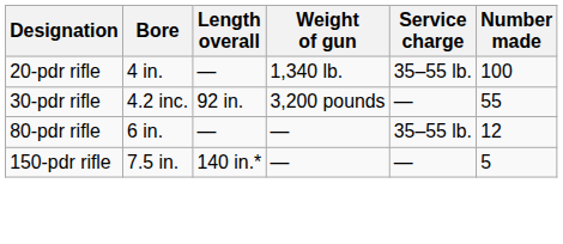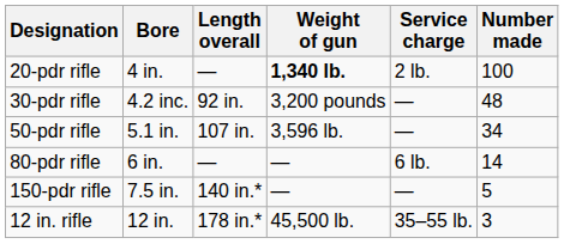 <table class="wikitable">
 <tr>
 <th>Designation</th>
 <th>Bore</th>
 <th>Length<br>overall</th>
 <th>Weight<br>of gun</th>
 <th>Service<br>charge</th>
 <th>Number<br>made</th>
 </tr>
 <tr>
 <td>20-pdr rifle</td>
 <td>4 in.</td>
 <td>—</td>
-<td>1,340 lb.</td>
-<td>35–55 lb.</td>
+<td><strong>1,340 lb.</strong></td>
+<td>2 lb.</td>
 <td>100</td>
 </tr>
 <tr>
 <td>30-pdr rifle</td>
 <td>4.2 inc.</td>
 <td>92 in.</td>
 <td>3,200 pounds</td>
 <td>—</td>
-<td>55</td>
+<td>48</td>
+</tr>
+<tr>
+<td>50-pdr rifle</td>
+<td>5.1 in.</td>
+<td>107 in.</td>
+<td>3,596 lb.</td>
+<td>—</td>
+<td>34</td>
 </tr>
 <tr>
 <td>80-pdr rifle</td>
 <td>6 in.</td>
 <td>—</td>
 <td>—</td>
-<td>35–55 lb.</td>
-<td>12</td>
+<td>6 lb.</td>
+<td>14</td>
 </tr>
 <tr>
 <td>150-pdr rifle</td>
 <td>7.5 in.</td>
 <td>140 in.*</td>
 <td>—</td>
 <td>—</td>
 <td>5</td>
 </tr>
+<tr>
+<td>12 in. rifle</td>
+<td>12 in.</td>
+<td>178 in.*</td>
+<td>45,500 lb.</td>
+<td>35–55 lb.</td>
+<td>3</td>
+</tr>
 </table>
